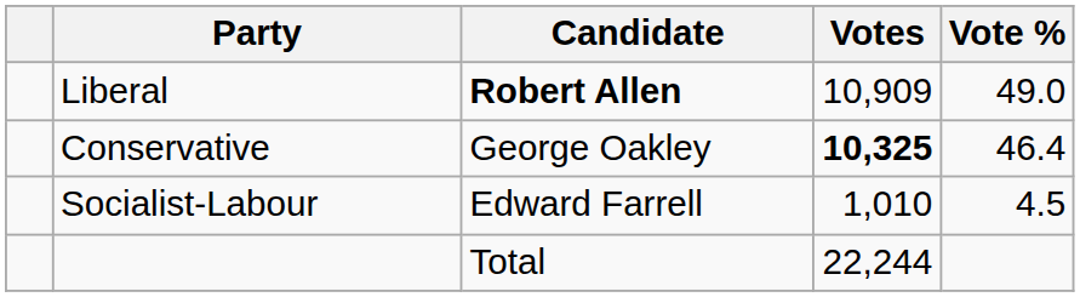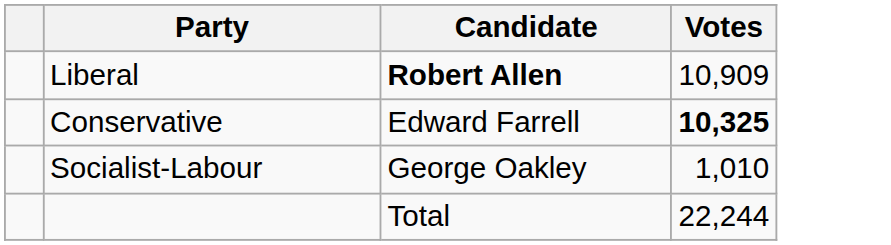 <table class="wikitable">
 <tr>
 <th></th>
 <th scope="col" width="175">Party</th>
 <th scope="col" width="150">Candidate</th>
 <th>Votes</th>
-<th>Vote %</th>
 </tr>
 <tr>
 <td>   </td>
 <td>Liberal</td>
 <td><strong>Robert Allen</strong></td>
 <td align=right>10,909</td>
-<td align=right>49.0</td>
 </tr>
 <tr>
 <td>   </td>
 <td>Conservative</td>
-<td>George Oakley</td>
+<td>Edward Farrell</td>
 <td align=right><strong>10,325</strong></td>
-<td align=right>46.4</td>
 </tr>
 <tr>
 <td>   </td>
 <td>Socialist-Labour</td>
-<td>Edward Farrell</td>
+<td>George Oakley</td>
 <td align=right>1,010</td>
-<td align=right>4.5</td>
 </tr>
 <tr>
 <td></td>
 <td></td>
 <td>Total</td>
 <td align=right>22,244</td>
-<td></td>
 </tr>
 </table>
